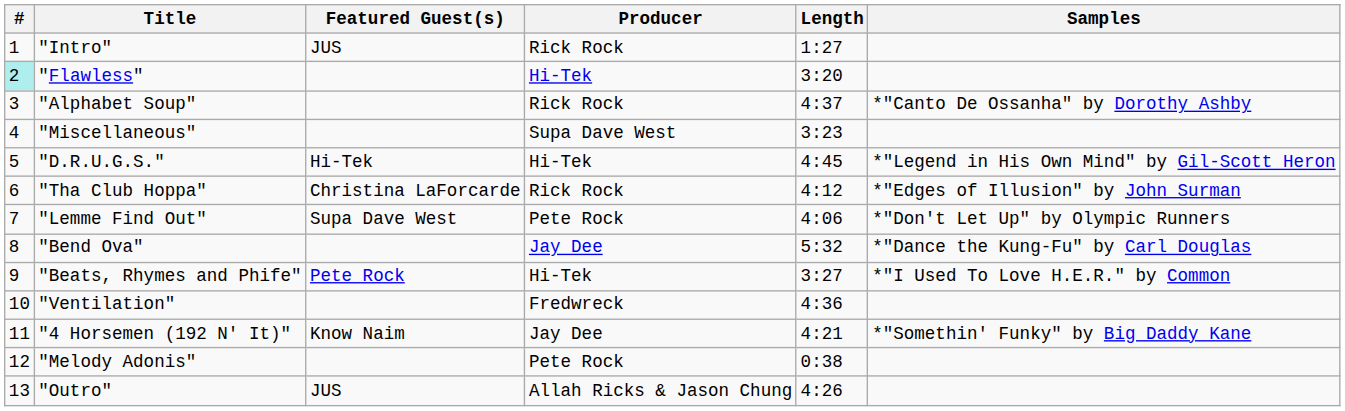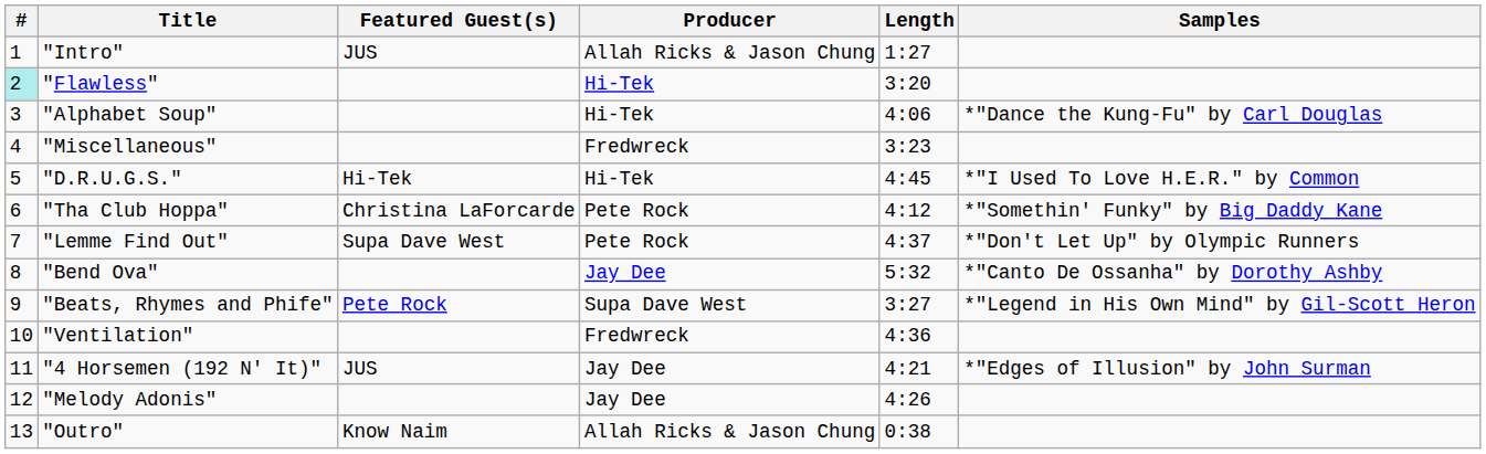 <table class="wikitable">
 <tr>
 <th align="center">#</th>
 <th align="center">Title</th>
 <th align="center">Featured Guest(s)</th>
 <th align="center">Producer</th>
 <th align="center">Length</th>
 <th align="center">Samples</th>
 </tr>
 <tr>
 <td>1</td>
 <td>"Intro"</td>
 <td>JUS</td>
-<td>Rick Rock</td>
+<td>Allah Ricks & Jason Chung</td>
 <td>1:27</td>
 <td></td>
 </tr>
 <tr>
 <td style="background: paleturquoise;">2</td>
 <td>"<a href='#'>Flawless</a>"</td>
 <td></td>
 <td><a href='#'>Hi-Tek</a></td>
 <td>3:20</td>
 <td></td>
 </tr>
 <tr>
 <td>3</td>
 <td>"Alphabet Soup"</td>
 <td></td>
-<td>Rick Rock</td>
-<td>4:37</td>
-<td>*"Canto De Ossanha" by <a href='#'>Dorothy Ashby</a></td>
+<td>Hi-Tek</td>
+<td>4:06</td>
+<td>*"Dance the Kung-Fu" by <a href='#'>Carl Douglas</a></td>
 </tr>
 <tr>
 <td>4</td>
 <td>"Miscellaneous"</td>
 <td></td>
-<td>Supa Dave West</td>
+<td>Fredwreck</td>
 <td>3:23</td>
 <td></td>
 </tr>
 <tr>
 <td>5</td>
 <td>"D.R.U.G.S."</td>
 <td>Hi-Tek</td>
 <td>Hi-Tek</td>
 <td>4:45</td>
-<td>*"Legend in His Own Mind" by <a href='#'>Gil-Scott Heron</a></td>
+<td>*"I Used To Love H.E.R." by <a href='#'>Common</a></td>
 </tr>
 <tr>
 <td>6</td>
 <td>"Tha Club Hoppa"</td>
 <td>Christina LaForcarde</td>
-<td>Rick Rock</td>
+<td>Pete Rock</td>
 <td>4:12</td>
-<td>*"Edges of Illusion" by <a href='#'>John Surman</a></td>
+<td>*"Somethin' Funky" by <a href='#'>Big Daddy Kane</a></td>
 </tr>
 <tr>
 <td>7</td>
 <td>"Lemme Find Out"</td>
 <td>Supa Dave West</td>
 <td>Pete Rock</td>
-<td>4:06</td>
+<td>4:37</td>
 <td>*"Don't Let Up" by Olympic Runners</td>
 </tr>
 <tr>
 <td>8</td>
 <td>"Bend Ova"</td>
 <td></td>
 <td><a href='#'>Jay Dee</a></td>
 <td>5:32</td>
-<td>*"Dance the Kung-Fu" by <a href='#'>Carl Douglas</a></td>
+<td>*"Canto De Ossanha" by <a href='#'>Dorothy Ashby</a></td>
 </tr>
 <tr>
 <td>9</td>
 <td>"Beats, Rhymes and Phife"</td>
 <td><a href='#'>Pete Rock</a></td>
-<td>Hi-Tek</td>
+<td>Supa Dave West</td>
 <td>3:27</td>
-<td>*"I Used To Love H.E.R." by <a href='#'>Common</a></td>
+<td>*"Legend in His Own Mind" by <a href='#'>Gil-Scott Heron</a></td>
 </tr>
 <tr>
 <td>10</td>
 <td>"Ventilation"</td>
 <td></td>
 <td>Fredwreck</td>
 <td>4:36</td>
 <td></td>
 </tr>
 <tr>
 <td>11</td>
 <td>"4 Horsemen (192 N' It)"</td>
-<td>Know Naim</td>
+<td>JUS</td>
 <td>Jay Dee</td>
 <td>4:21</td>
-<td>*"Somethin' Funky" by <a href='#'>Big Daddy Kane</a></td>
+<td>*"Edges of Illusion" by <a href='#'>John Surman</a></td>
 </tr>
 <tr>
 <td>12</td>
 <td>"Melody Adonis"</td>
 <td></td>
-<td>Pete Rock</td>
-<td>0:38</td>
+<td>Jay Dee</td>
+<td>4:26</td>
 <td></td>
 </tr>
 <tr>
 <td>13</td>
 <td>"Outro"</td>
-<td>JUS</td>
+<td>Know Naim</td>
 <td>Allah Ricks & Jason Chung</td>
-<td>4:26</td>
+<td>0:38</td>
 <td></td>
 </tr>
 </table>
